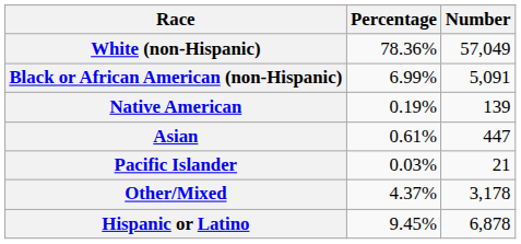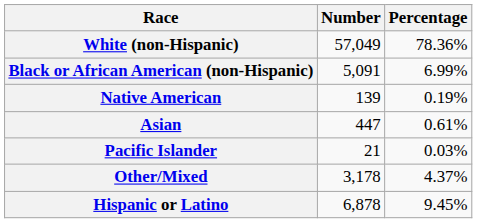 <table class="wikitable" style="text-align:right">
 <tr>
 <th scope="col">Race</th>
+<th scope="col">Number</th>
 <th scope="col">Percentage</th>
-<th scope="col">Number</th>
 </tr>
 <tr>
 <th scope="row"><a href='#'>White</a> (non-Hispanic)</th>
+<td>57,049</td>
 <td>78.36%</td>
-<td>57,049</td>
 </tr>
 <tr>
 <th scope="row"><a href='#'>Black or African American</a> (non-Hispanic)</th>
+<td>5,091</td>
 <td>6.99%</td>
-<td>5,091</td>
 </tr>
 <tr>
 <th scope="row"><a href='#'>Native American</a></th>
+<td>139</td>
 <td>0.19%</td>
-<td>139</td>
 </tr>
 <tr>
 <th scope="row"><a href='#'>Asian</a></th>
+<td>447</td>
 <td>0.61%</td>
-<td>447</td>
 </tr>
 <tr>
 <th scope="row"><a href='#'>Pacific Islander</a></th>
+<td>21</td>
 <td>0.03%</td>
-<td>21</td>
 </tr>
 <tr>
 <th scope="row"><a href='#'>Other/Mixed</a></th>
+<td>3,178</td>
 <td>4.37%</td>
-<td>3,178</td>
 </tr>
 <tr>
 <th scope="row"><a href='#'>Hispanic</a> or <a href='#'>Latino</a></th>
+<td>6,878</td>
 <td>9.45%</td>
-<td>6,878</td>
 </tr>
 </table>
